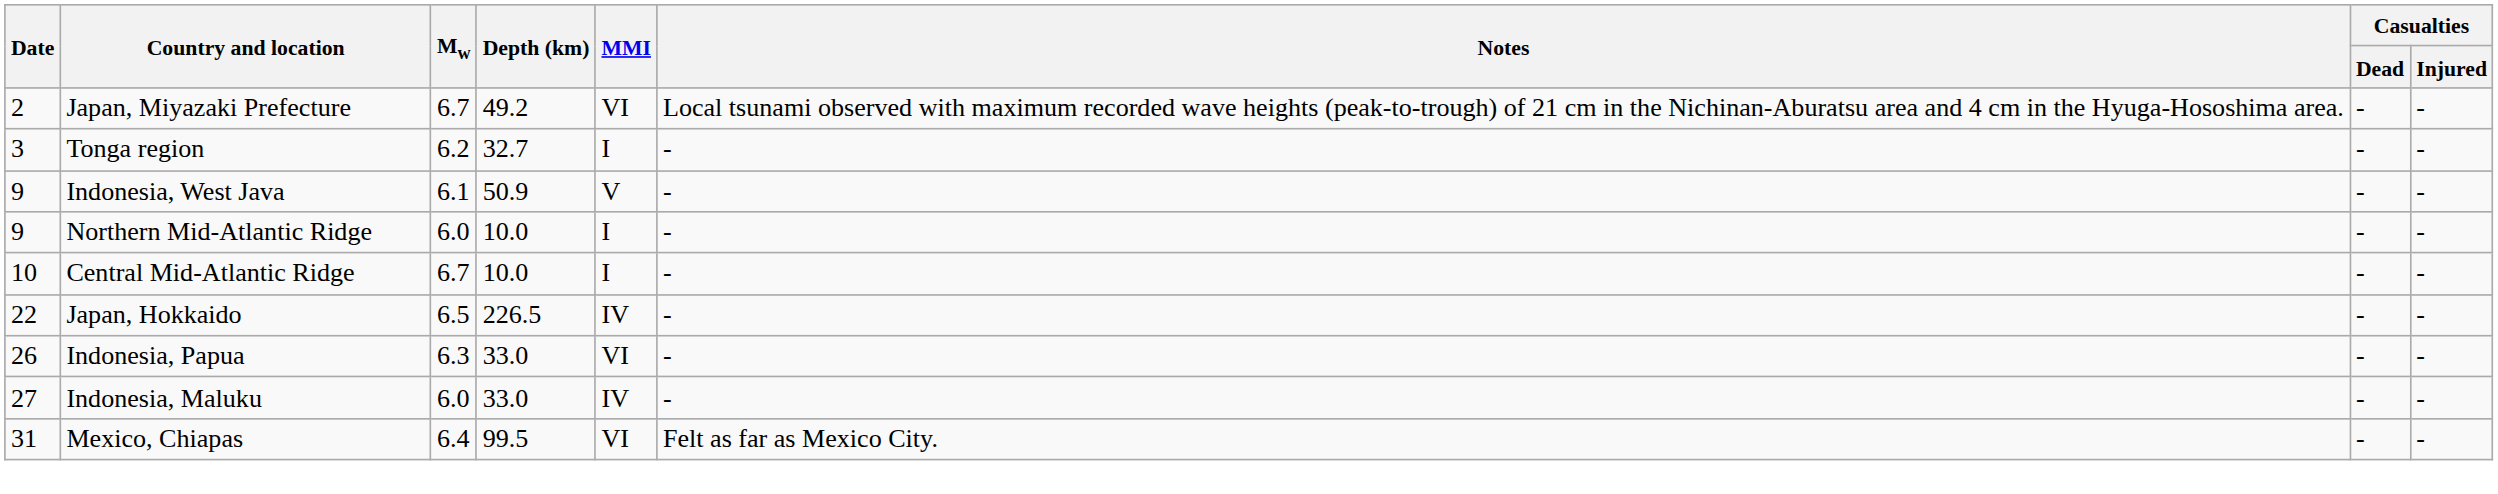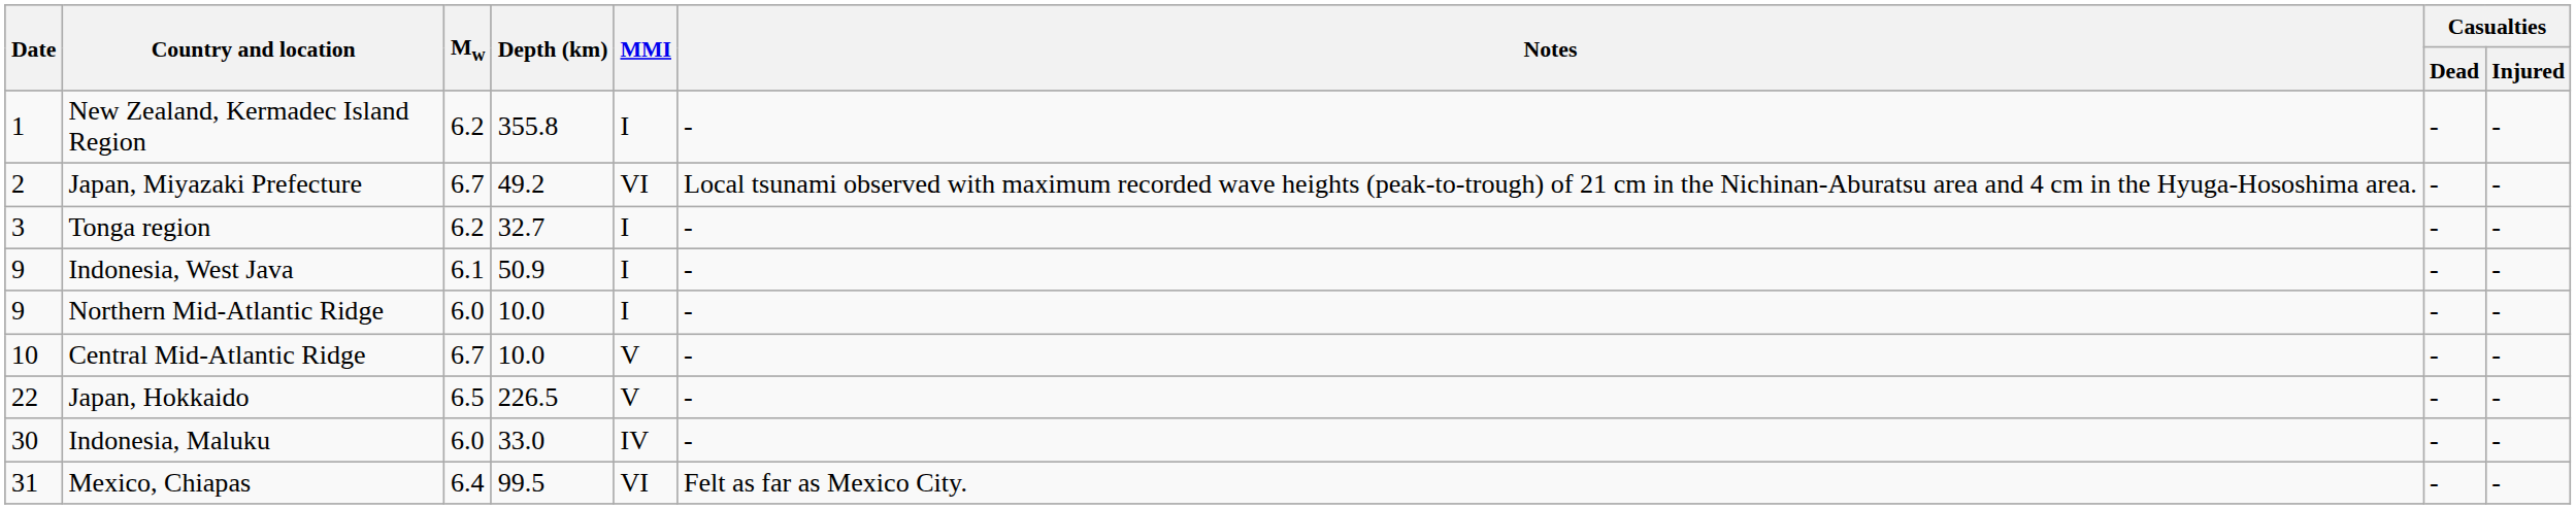 <table class="wikitable sortable" style="border:1px black; margin-left:1em;">
 <tr>
 <th rowspan="2"><small>Date</small></th>
 <th rowspan="2" style="width: 220px"><small>Country and location</small></th>
 <th rowspan="2"><small>M<sub>w</sub></small></th>
 <th rowspan="2"><small>Depth (km)</small></th>
 <th rowspan="2"><small><a href='#'>MMI</a></small></th>
 <th rowspan="2" class="unsortable"><small>Notes</small></th>
 <th colspan="2"><small>Casualties</small></th>
 </tr>
 <tr>
 <th><small>Dead</small></th>
 <th><small>Injured</small></th>
+</tr>
+<tr>
+<td>1</td>
+<td>New Zealand, Kermadec Island Region</td>
+<td>6.2</td>
+<td>355.8</td>
+<td>I</td>
+<td>-</td>
+<td>-</td>
+<td>-</td>
 </tr>
 <tr>
 <td>2</td>
 <td>Japan, Miyazaki Prefecture</td>
 <td>6.7</td>
 <td>49.2</td>
 <td>VI</td>
 <td>Local tsunami observed with maximum recorded wave heights (peak-to-trough) of 21 cm in the Nichinan-Aburatsu area and 4 cm in the Hyuga-Hososhima area.</td>
 <td>-</td>
 <td>-</td>
 </tr>
 <tr>
 <td>3</td>
 <td>Tonga region</td>
 <td>6.2</td>
 <td>32.7</td>
 <td>I</td>
 <td>-</td>
 <td>-</td>
 <td>-</td>
 </tr>
 <tr>
 <td>9</td>
 <td>Indonesia, West Java</td>
 <td>6.1</td>
 <td>50.9</td>
-<td>V</td>
+<td>I</td>
 <td>-</td>
 <td>-</td>
 <td>-</td>
 </tr>
 <tr>
 <td>9</td>
 <td>Northern Mid-Atlantic Ridge</td>
 <td>6.0</td>
 <td>10.0</td>
 <td>I</td>
 <td>-</td>
 <td>-</td>
 <td>-</td>
 </tr>
 <tr>
 <td>10</td>
 <td>Central Mid-Atlantic Ridge</td>
 <td>6.7</td>
 <td>10.0</td>
-<td>I</td>
+<td>V</td>
 <td>-</td>
 <td>-</td>
 <td>-</td>
 </tr>
 <tr>
 <td>22</td>
 <td>Japan, Hokkaido</td>
 <td>6.5</td>
 <td>226.5</td>
-<td>IV</td>
+<td>V</td>
 <td>-</td>
 <td>-</td>
 <td>-</td>
 </tr>
 <tr>
-<td>26</td>
-<td>Indonesia, Papua</td>
-<td>6.3</td>
-<td>33.0</td>
-<td>VI</td>
-<td>-</td>
-<td>-</td>
-<td>-</td>
-</tr>
-<tr>
-<td>27</td>
+<td>30</td>
 <td>Indonesia, Maluku</td>
 <td>6.0</td>
 <td>33.0</td>
 <td>IV</td>
 <td>-</td>
 <td>-</td>
 <td>-</td>
 </tr>
 <tr>
 <td>31</td>
 <td>Mexico, Chiapas</td>
 <td>6.4</td>
 <td>99.5</td>
 <td>VI</td>
 <td>Felt as far as Mexico City.</td>
 <td>-</td>
 <td>-</td>
 </tr>
 </table>
